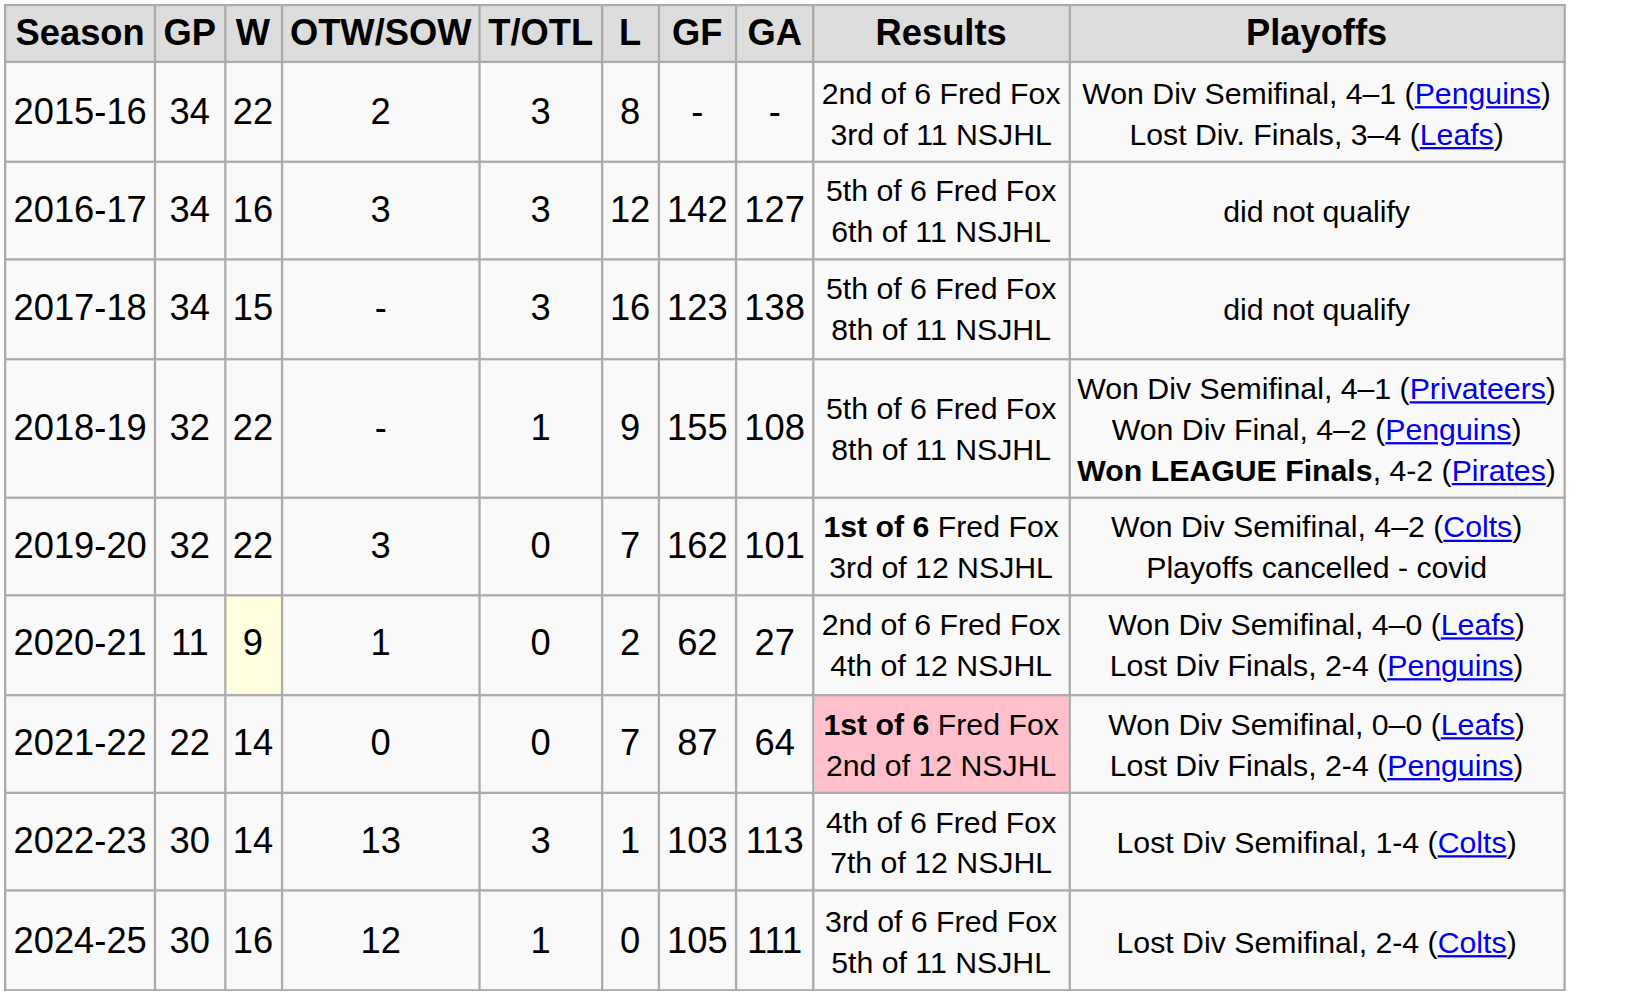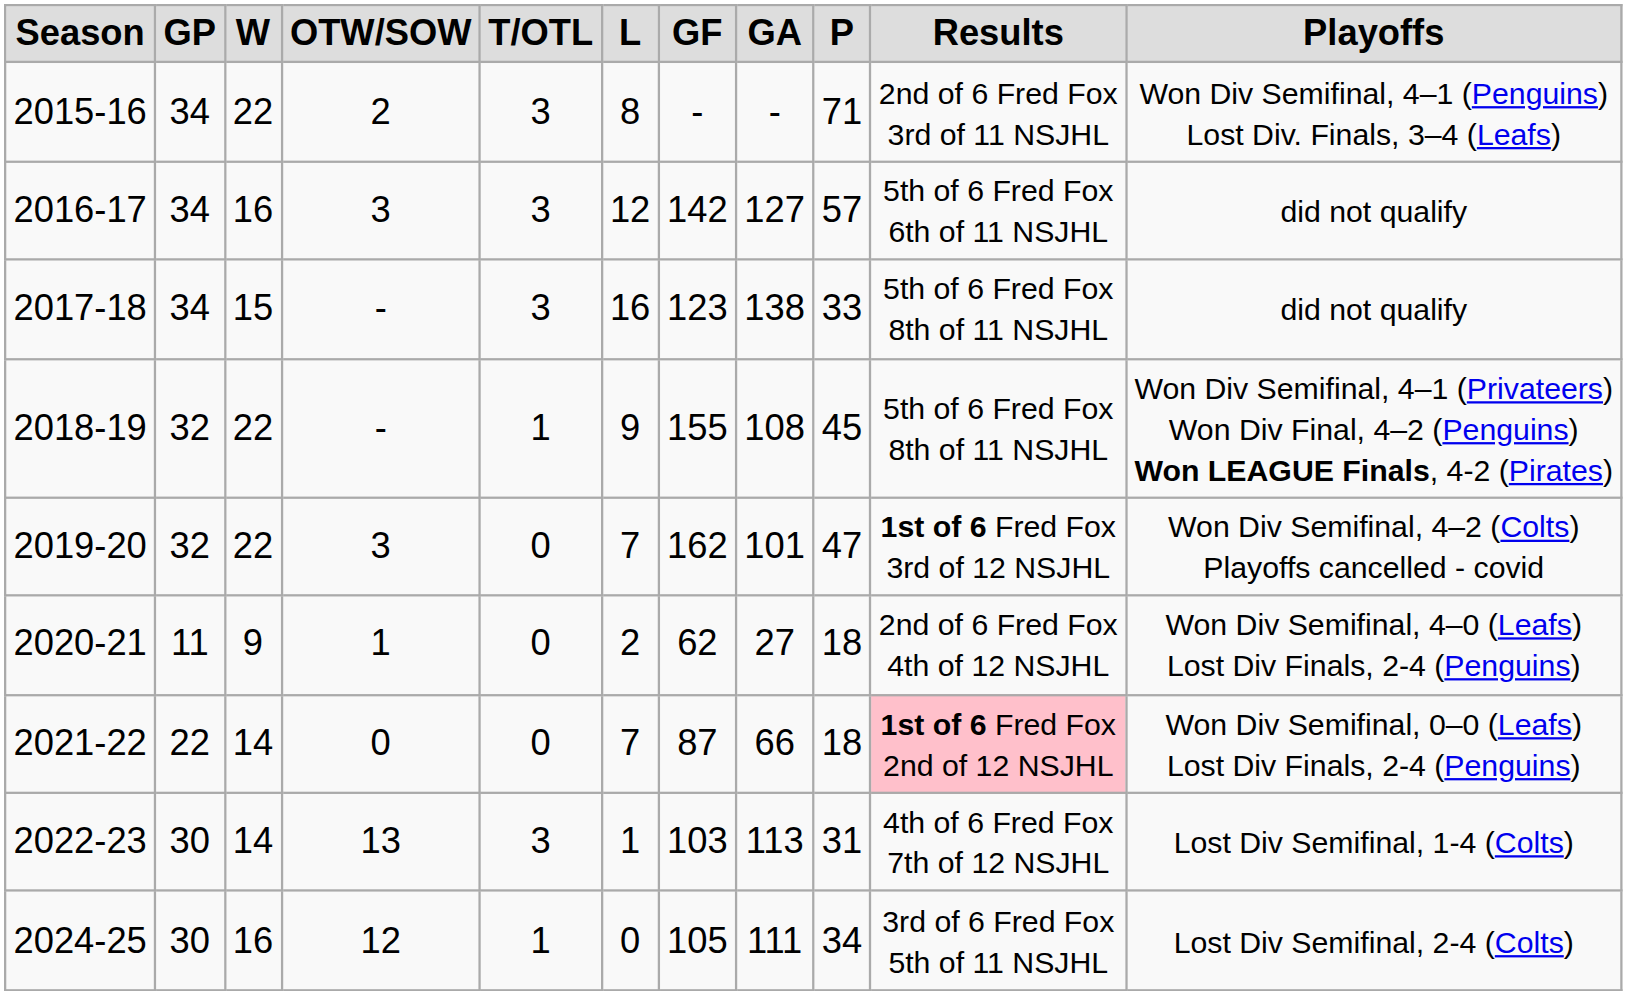 <table class="wikitable">
 <tr align="center"  bgcolor="#dddddd">
 <td><strong>Season</strong></td>
 <td><strong>GP</strong></td>
 <td><strong>W</strong></td>
 <td><strong>OTW/SOW</strong></td>
 <td><strong>T/OTL</strong></td>
 <td><strong>L</strong></td>
 <td><strong>GF</strong></td>
 <td><strong>GA</strong></td>
+<td><strong>P</strong></td>
 <td><strong>Results</strong></td>
 <td><strong>Playoffs</strong></td>
 </tr>
 <tr align="center">
 <td>2015-16</td>
 <td>34</td>
 <td>22</td>
 <td>2</td>
 <td>3</td>
 <td>8</td>
 <td>-</td>
 <td>-</td>
+<td>71</td>
 <td><small>2nd of 6 Fred Fox<br>3rd of 11 NSJHL</small></td>
 <td><small>Won Div Semifinal, 4–1 (<a href='#'>Penguins</a>)<br>Lost Div. Finals, 3–4 (<a href='#'>Leafs</a>)</small></td>
 </tr>
 <tr align="center">
 <td>2016-17</td>
 <td>34</td>
 <td>16</td>
 <td>3</td>
 <td>3</td>
 <td>12</td>
 <td>142</td>
 <td>127</td>
+<td>57</td>
 <td><small>5th of 6 Fred Fox<br>6th of 11 NSJHL</small></td>
 <td><small>did not qualify</small></td>
 </tr>
 <tr align="center">
 <td>2017-18</td>
 <td>34</td>
 <td>15</td>
 <td>-</td>
 <td>3</td>
 <td>16</td>
 <td>123</td>
 <td>138</td>
+<td>33</td>
 <td><small>5th of 6 Fred Fox<br>8th of 11 NSJHL</small></td>
 <td><small>did not qualify</small></td>
 </tr>
 <tr align="center">
 <td>2018-19</td>
 <td>32</td>
 <td>22</td>
 <td>-</td>
 <td>1</td>
 <td>9</td>
 <td>155</td>
 <td>108</td>
+<td>45</td>
 <td><small>5th of 6 Fred Fox<br>8th of 11 NSJHL</small></td>
 <td><small>Won Div Semifinal, 4–1 (<a href='#'>Privateers</a>)<br>Won Div Final, 4–2 (<a href='#'>Penguins</a>)<br><strong>Won LEAGUE Finals</strong>, 4-2 (<a href='#'>Pirates</a>)</small></td>
 </tr>
 <tr align="center">
 <td>2019-20</td>
 <td>32</td>
 <td>22</td>
 <td>3</td>
 <td>0</td>
 <td>7</td>
 <td>162</td>
 <td>101</td>
+<td>47</td>
 <td><small><strong>1st of 6</strong> Fred Fox<br>3rd of 12 NSJHL</small></td>
 <td><small>Won Div Semifinal, 4–2 (<a href='#'>Colts</a>)<br>Playoffs cancelled - covid</small></td>
 </tr>
 <tr align="center">
 <td>2020-21</td>
 <td>11</td>
-<td style="background: lightyellow;">9</td>
+<td>9</td>
 <td>1</td>
 <td>0</td>
 <td>2</td>
 <td>62</td>
 <td>27</td>
+<td>18</td>
 <td><small>2nd of 6 Fred Fox<br>4th of 12 NSJHL</small></td>
 <td><small>Won Div Semifinal, 4–0 (<a href='#'>Leafs</a>)<br>Lost Div Finals, 2-4 (<a href='#'>Penguins</a>)</small></td>
 </tr>
 <tr align="center">
 <td>2021-22</td>
 <td>22</td>
 <td>14</td>
 <td>0</td>
 <td>0</td>
 <td>7</td>
 <td>87</td>
-<td>64</td>
+<td>66</td>
+<td>18</td>
 <td style="background: pink;"><small><strong>1st of 6</strong> Fred Fox<br>2nd of 12 NSJHL</small></td>
 <td><small>Won Div Semifinal, 0–0 (<a href='#'>Leafs</a>)<br>Lost Div Finals, 2-4 (<a href='#'>Penguins</a>)</small></td>
 </tr>
 <tr align="center">
 <td>2022-23</td>
 <td>30</td>
 <td>14</td>
 <td>13</td>
 <td>3</td>
 <td>1</td>
 <td>103</td>
 <td>113</td>
+<td>31</td>
 <td><small>4th of 6 Fred Fox<br>7th of 12 NSJHL</small></td>
 <td><small>Lost Div Semifinal, 1-4 (<a href='#'>Colts</a>)</small></td>
 </tr>
 <tr align="center">
 <td>2024-25</td>
 <td>30</td>
 <td>16</td>
 <td>12</td>
 <td>1</td>
 <td>0</td>
 <td>105</td>
 <td>111</td>
+<td>34</td>
 <td><small>3rd of 6 Fred Fox<br>5th of 11 NSJHL</small></td>
 <td><small>Lost Div Semifinal, 2-4 (<a href='#'>Colts</a>)</small></td>
 </tr>
 </table>
